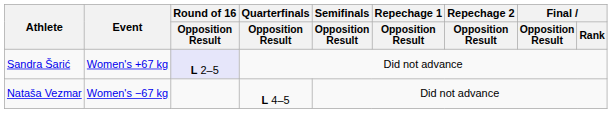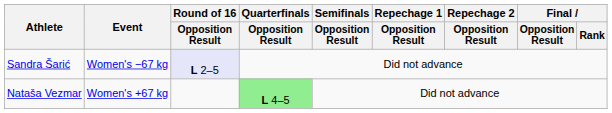 <table class="wikitable" style="font-size:90%;">
 <tr>
 <th rowspan=2>Athlete</th>
 <th rowspan=2>Event</th>
 <th>Round of 16</th>
 <th>Quarterfinals</th>
 <th>Semifinals</th>
 <th>Repechage 1</th>
 <th>Repechage 2</th>
 <th colspan=2>Final / </th>
 </tr>
 <tr style="font-size:95%">
 <th>Opposition<br>Result</th>
 <th>Opposition<br>Result</th>
 <th>Opposition<br>Result</th>
 <th>Opposition<br>Result</th>
 <th>Opposition<br>Result</th>
 <th>Opposition<br>Result</th>
 <th>Rank</th>
 </tr>
 <tr align=center>
 <td align=left><a href='#'>Sandra Šarić</a></td>
-<td align=left><a href='#'>Women's +67 kg</a></td>
+<td align=left><a href='#'>Women's −67 kg</a></td>
 <td style="background: lavender;"><br><strong>L</strong> 2–5</td>
 <td colspan=6>Did not advance</td>
 </tr>
 <tr align=center>
 <td align=left><a href='#'>Nataša Vezmar</a></td>
-<td align=left><a href='#'>Women's −67 kg</a></td>
+<td align=left><a href='#'>Women's +67 kg</a></td>
 <td></td>
-<td><br><strong>L</strong> 4–5</td>
+<td style="background: lightgreen;"><br><strong>L</strong> 4–5</td>
 <td colspan=5>Did not advance</td>
 </tr>
 </table>
